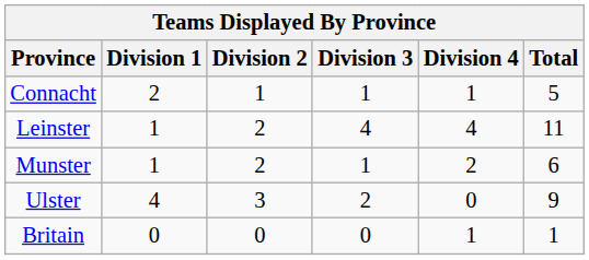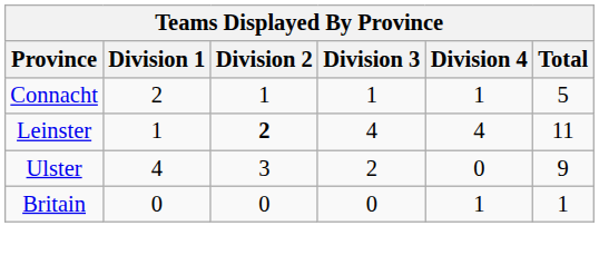 <table class="wikitable" style="text-align:center">
 <tr>
 <th colspan=6>Teams Displayed By Province</th>
 </tr>
 <tr>
 <th>Province</th>
 <th>Division 1</th>
 <th>Division 2</th>
 <th>Division 3</th>
 <th>Division 4</th>
 <th>Total</th>
 </tr>
 <tr>
 <td><a href='#'>Connacht</a></td>
 <td>2</td>
 <td>1</td>
 <td>1</td>
 <td>1</td>
 <td>5</td>
 </tr>
 <tr>
 <td><a href='#'>Leinster</a></td>
 <td>1</td>
-<td>2</td>
+<td><strong>2</strong></td>
 <td>4</td>
 <td>4</td>
 <td>11</td>
-</tr>
-<tr>
-<td><a href='#'>Munster</a></td>
-<td>1</td>
-<td>2</td>
-<td>1</td>
-<td>2</td>
-<td>6</td>
 </tr>
 <tr>
 <td><a href='#'>Ulster</a></td>
 <td>4</td>
 <td>3</td>
 <td>2</td>
 <td>0</td>
 <td>9</td>
 </tr>
 <tr>
 <td><a href='#'>Britain</a></td>
 <td>0</td>
 <td>0</td>
 <td>0</td>
 <td>1</td>
 <td>1</td>
 </tr>
 </table>
